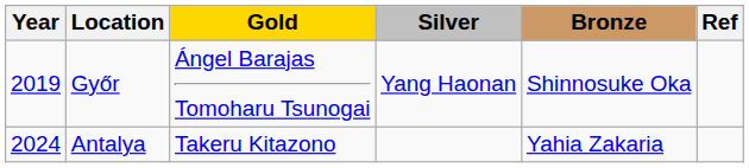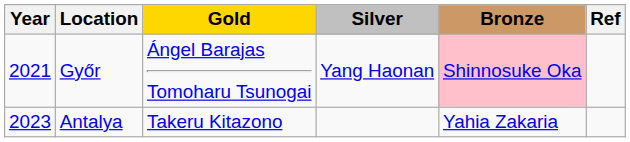 <table class="wikitable">
 <tr>
 <th>Year</th>
 <th>Location</th>
 <th style="background-color:gold;">Gold</th>
 <th style="background-color:silver;">Silver</th>
 <th style="background-color:#cc9966;">Bronze</th>
 <th>Ref</th>
 </tr>
 <tr>
-<td><a href='#'>2019</a></td>
+<td><a href='#'>2021</a></td>
 <td> <a href='#'>Győr</a></td>
 <td> <a href='#'>Ángel Barajas</a><hr> <a href='#'>Tomoharu Tsunogai</a></td>
 <td> <a href='#'>Yang Haonan</a></td>
-<td> <a href='#'>Shinnosuke Oka</a></td>
+<td style="background: pink;"> <a href='#'>Shinnosuke Oka</a></td>
 <td></td>
 </tr>
 <tr>
-<td><a href='#'>2024</a></td>
+<td><a href='#'>2023</a></td>
 <td> <a href='#'>Antalya</a></td>
 <td> <a href='#'>Takeru Kitazono</a></td>
 <td></td>
 <td> <a href='#'>Yahia Zakaria</a></td>
 <td></td>
 </tr>
 </table>
